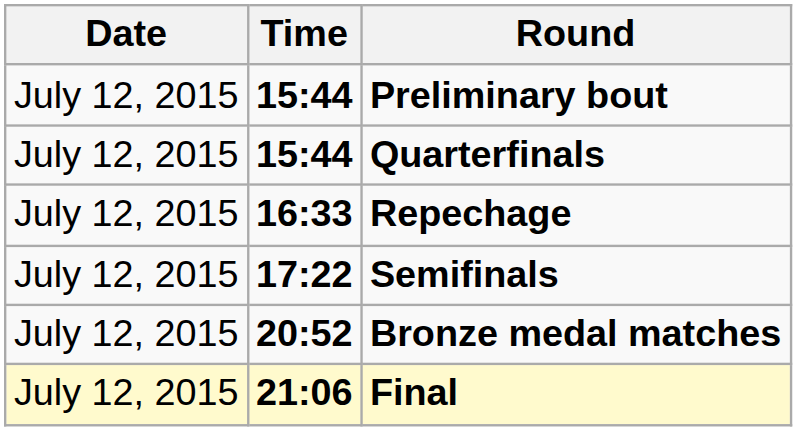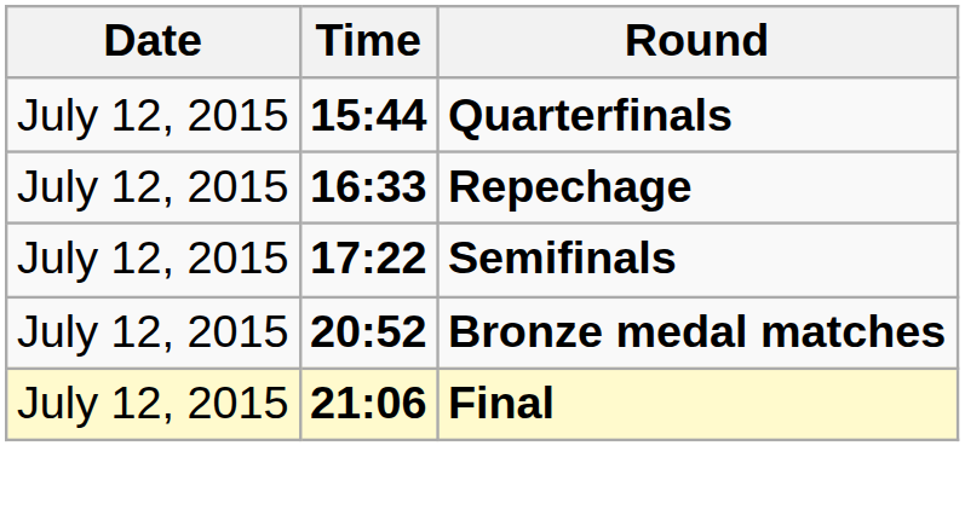 <table class="wikitable">
 <tr>
 <th>Date</th>
 <th>Time</th>
 <th>Round</th>
-</tr>
-<tr>
-<td>July 12, 2015</td>
-<td><strong>15:44</strong></td>
-<td><strong>Preliminary bout</strong></td>
 </tr>
 <tr>
 <td>July 12, 2015</td>
 <td><strong>15:44</strong></td>
 <td><strong>Quarterfinals</strong></td>
 </tr>
 <tr>
 <td>July 12, 2015</td>
 <td><strong>16:33</strong></td>
 <td><strong>Repechage</strong></td>
 </tr>
 <tr>
 <td>July 12, 2015</td>
 <td><strong>17:22</strong></td>
 <td><strong>Semifinals</strong></td>
 </tr>
 <tr>
 <td>July 12, 2015</td>
 <td><strong>20:52</strong></td>
 <td><strong>Bronze medal matches</strong></td>
 </tr>
 <tr style=background:lemonchiffon>
 <td>July 12, 2015</td>
 <td><strong>21:06</strong></td>
 <td><strong>Final</strong></td>
 </tr>
 </table>
